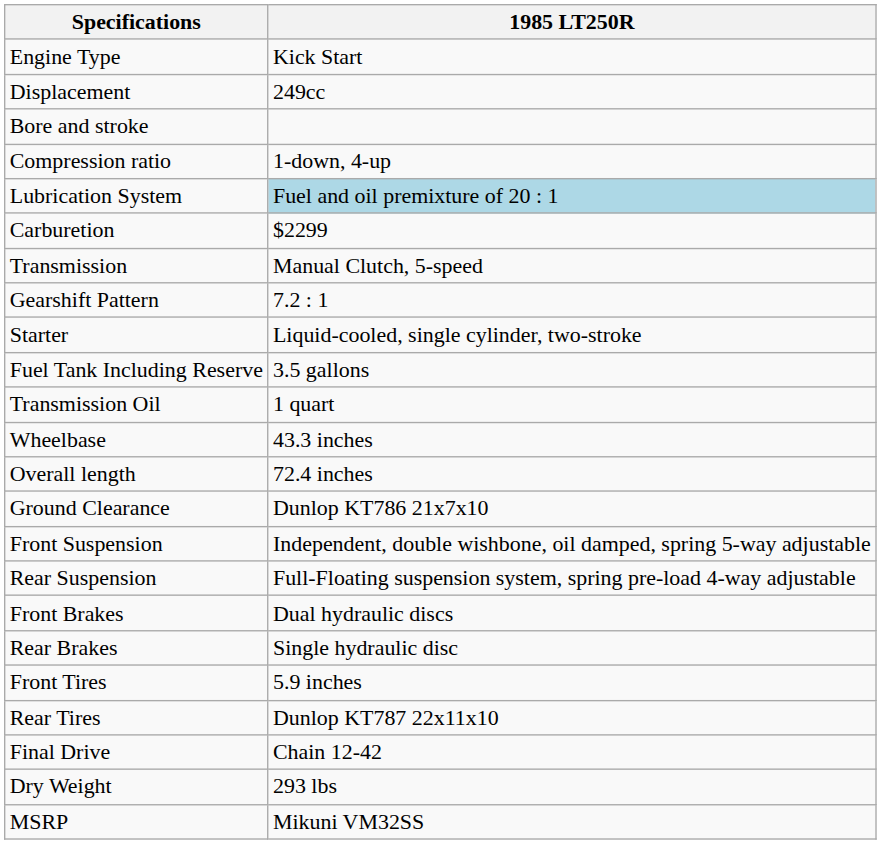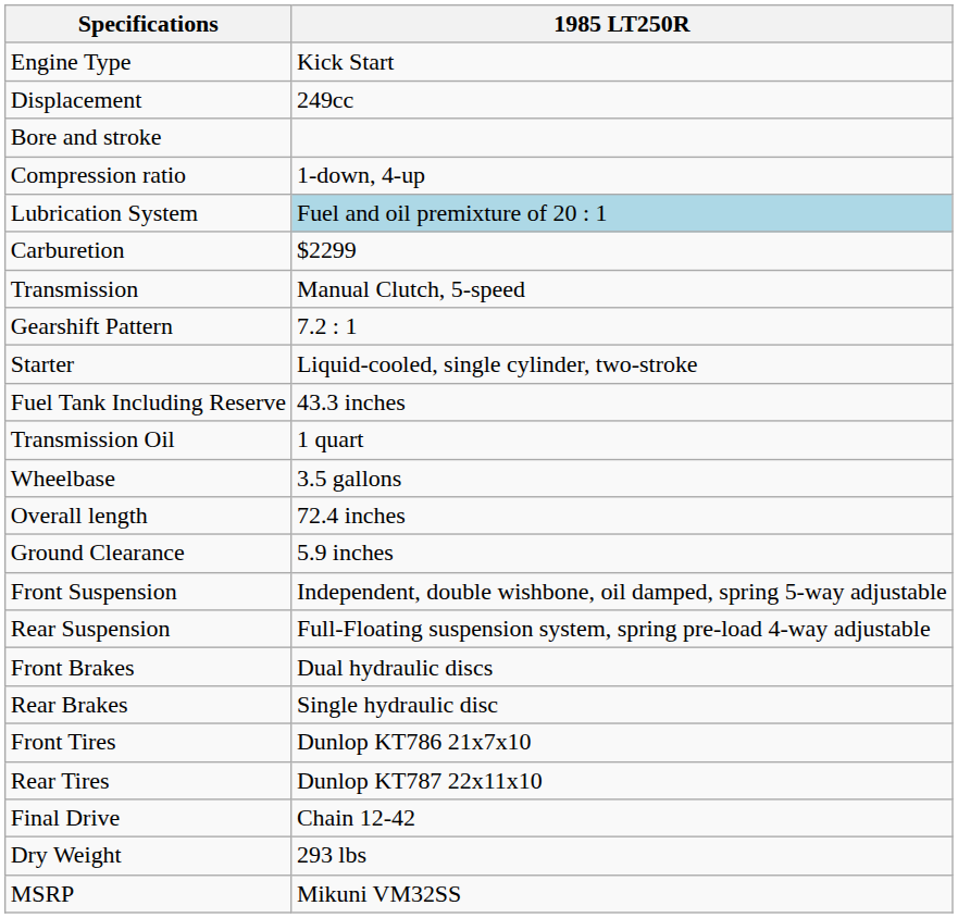 <table class="wikitable" border="1">
 <tr>
 <th>Specifications</th>
 <th>1985 LT250R</th>
 </tr>
 <tr>
 <td>Engine Type</td>
 <td>Kick Start</td>
 </tr>
 <tr>
 <td>Displacement</td>
 <td>249cc</td>
 </tr>
 <tr>
 <td>Bore and stroke</td>
 <td></td>
 </tr>
 <tr>
 <td>Compression ratio</td>
 <td>1-down, 4-up</td>
 </tr>
 <tr>
 <td>Lubrication System</td>
 <td style="background: lightblue;">Fuel and oil premixture of 20 : 1</td>
 </tr>
 <tr>
 <td>Carburetion</td>
 <td>$2299</td>
 </tr>
 <tr>
 <td>Transmission</td>
 <td>Manual Clutch, 5-speed</td>
 </tr>
 <tr>
 <td>Gearshift Pattern</td>
 <td>7.2 : 1</td>
 </tr>
 <tr>
 <td>Starter</td>
 <td>Liquid-cooled, single cylinder, two-stroke</td>
 </tr>
 <tr>
 <td>Fuel Tank Including Reserve</td>
-<td>3.5 gallons</td>
+<td>43.3 inches</td>
 </tr>
 <tr>
 <td>Transmission Oil</td>
 <td>1 quart</td>
 </tr>
 <tr>
 <td>Wheelbase</td>
-<td>43.3 inches</td>
+<td>3.5 gallons</td>
 </tr>
 <tr>
 <td>Overall length</td>
 <td>72.4 inches</td>
 </tr>
 <tr>
 <td>Ground Clearance</td>
-<td>Dunlop KT786 21x7x10</td>
+<td>5.9 inches</td>
 </tr>
 <tr>
 <td>Front Suspension</td>
 <td>Independent, double wishbone, oil damped, spring 5-way adjustable</td>
 </tr>
 <tr>
 <td>Rear Suspension</td>
 <td>Full-Floating suspension system, spring pre-load 4-way adjustable</td>
 </tr>
 <tr>
 <td>Front Brakes</td>
 <td>Dual hydraulic discs</td>
 </tr>
 <tr>
 <td>Rear Brakes</td>
 <td>Single hydraulic disc</td>
 </tr>
 <tr>
 <td>Front Tires</td>
-<td>5.9 inches</td>
+<td>Dunlop KT786 21x7x10</td>
 </tr>
 <tr>
 <td>Rear Tires</td>
 <td>Dunlop KT787 22x11x10</td>
 </tr>
 <tr>
 <td>Final Drive</td>
 <td>Chain 12-42</td>
 </tr>
 <tr>
 <td>Dry Weight</td>
 <td>293 lbs</td>
 </tr>
 <tr>
 <td>MSRP</td>
 <td>Mikuni VM32SS</td>
 </tr>
 </table>
